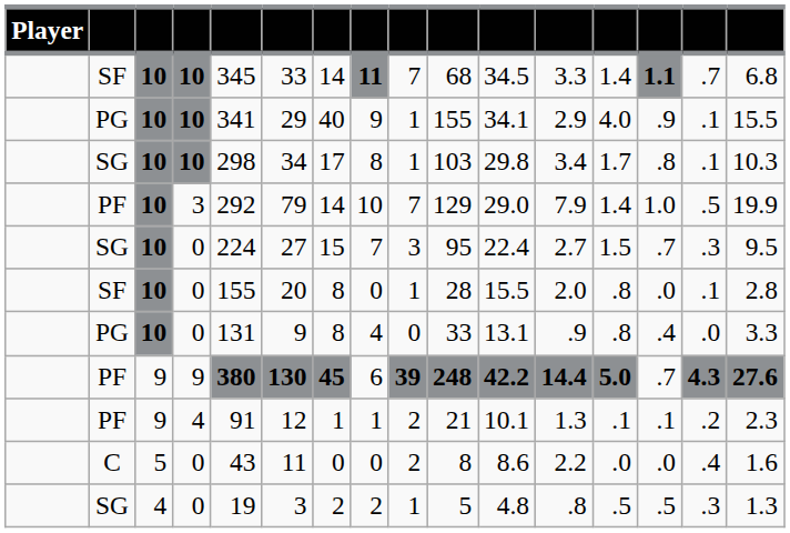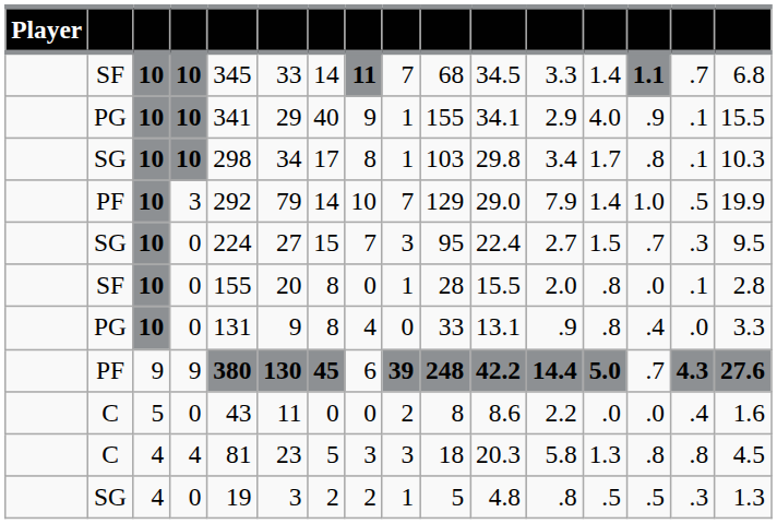 <table class="wikitable sortable" style="font-size: 95%; text-align:right;">
 <tr>
 <th style="background:#010101; color:#FFFFFF; border-top:#8D9093 3px solid; border-bottom:#8D9093 3px solid;">Player</th>
 <th style="background:#010101; color:#FFFFFF; border-top:#8D9093 3px solid; border-bottom:#8D9093 3px solid;"></th>
 <th style="background:#010101; color:#FFFFFF; border-top:#8D9093 3px solid; border-bottom:#8D9093 3px solid;"></th>
 <th style="background:#010101; color:#FFFFFF; border-top:#8D9093 3px solid; border-bottom:#8D9093 3px solid;"></th>
 <th style="background:#010101; color:#FFFFFF; border-top:#8D9093 3px solid; border-bottom:#8D9093 3px solid;"></th>
 <th style="background:#010101; color:#FFFFFF; border-top:#8D9093 3px solid; border-bottom:#8D9093 3px solid;"></th>
 <th style="background:#010101; color:#FFFFFF; border-top:#8D9093 3px solid; border-bottom:#8D9093 3px solid;"></th>
 <th style="background:#010101; color:#FFFFFF; border-top:#8D9093 3px solid; border-bottom:#8D9093 3px solid;"></th>
 <th style="background:#010101; color:#FFFFFF; border-top:#8D9093 3px solid; border-bottom:#8D9093 3px solid;"></th>
 <th style="background:#010101; color:#FFFFFF; border-top:#8D9093 3px solid; border-bottom:#8D9093 3px solid;"></th>
 <th style="background:#010101; color:#FFFFFF; border-top:#8D9093 3px solid; border-bottom:#8D9093 3px solid;"></th>
 <th style="background:#010101; color:#FFFFFF; border-top:#8D9093 3px solid; border-bottom:#8D9093 3px solid;"></th>
 <th style="background:#010101; color:#FFFFFF; border-top:#8D9093 3px solid; border-bottom:#8D9093 3px solid;"></th>
 <th style="background:#010101; color:#FFFFFF; border-top:#8D9093 3px solid; border-bottom:#8D9093 3px solid;"></th>
 <th style="background:#010101; color:#FFFFFF; border-top:#8D9093 3px solid; border-bottom:#8D9093 3px solid;"></th>
 <th style="background:#010101; color:#FFFFFF; border-top:#8D9093 3px solid; border-bottom:#8D9093 3px solid;"></th>
 </tr>
 <tr>
 <td style="text-align:left;"></td>
 <td style="text-align:center;">SF</td>
 <td style="background:#8D9093; color:#010101;"><strong>10</strong></td>
 <td style="background:#8D9093; color:#010101;"><strong>10</strong></td>
 <td>345</td>
 <td>33</td>
 <td>14</td>
 <td style="background:#8D9093; color:#010101;"><strong>11</strong></td>
 <td>7</td>
 <td>68</td>
 <td>34.5</td>
 <td>3.3</td>
 <td>1.4</td>
 <td style="background:#8D9093; color:#010101;"><strong>1.1</strong></td>
 <td>.7</td>
 <td>6.8</td>
 </tr>
 <tr>
 <td style="text-align:left;"></td>
 <td style="text-align:center;">PG</td>
 <td style="background:#8D9093; color:#010101;"><strong>10</strong></td>
 <td style="background:#8D9093; color:#010101;"><strong>10</strong></td>
 <td>341</td>
 <td>29</td>
 <td>40</td>
 <td>9</td>
 <td>1</td>
 <td>155</td>
 <td>34.1</td>
 <td>2.9</td>
 <td>4.0</td>
 <td>.9</td>
 <td>.1</td>
 <td>15.5</td>
 </tr>
 <tr>
 <td style="text-align:left;"></td>
 <td style="text-align:center;">SG</td>
 <td style="background:#8D9093; color:#010101;"><strong>10</strong></td>
 <td style="background:#8D9093; color:#010101;"><strong>10</strong></td>
 <td>298</td>
 <td>34</td>
 <td>17</td>
 <td>8</td>
 <td>1</td>
 <td>103</td>
 <td>29.8</td>
 <td>3.4</td>
 <td>1.7</td>
 <td>.8</td>
 <td>.1</td>
 <td>10.3</td>
 </tr>
 <tr>
 <td style="text-align:left;"></td>
 <td style="text-align:center;">PF</td>
 <td style="background:#8D9093; color:#010101;"><strong>10</strong></td>
 <td>3</td>
 <td>292</td>
 <td>79</td>
 <td>14</td>
 <td>10</td>
 <td>7</td>
 <td>129</td>
 <td>29.0</td>
 <td>7.9</td>
 <td>1.4</td>
 <td>1.0</td>
 <td>.5</td>
 <td>19.9</td>
 </tr>
 <tr>
 <td style="text-align:left;"></td>
 <td style="text-align:center;">SG</td>
 <td style="background:#8D9093; color:#010101;"><strong>10</strong></td>
 <td>0</td>
 <td>224</td>
 <td>27</td>
 <td>15</td>
 <td>7</td>
 <td>3</td>
 <td>95</td>
 <td>22.4</td>
 <td>2.7</td>
 <td>1.5</td>
 <td>.7</td>
 <td>.3</td>
 <td>9.5</td>
 </tr>
 <tr>
 <td style="text-align:left;"></td>
 <td style="text-align:center;">SF</td>
 <td style="background:#8D9093; color:#010101;"><strong>10</strong></td>
 <td>0</td>
 <td>155</td>
 <td>20</td>
 <td>8</td>
 <td>0</td>
 <td>1</td>
 <td>28</td>
 <td>15.5</td>
 <td>2.0</td>
 <td>.8</td>
 <td>.0</td>
 <td>.1</td>
 <td>2.8</td>
 </tr>
 <tr>
 <td style="text-align:left;"></td>
 <td style="text-align:center;">PG</td>
 <td style="background:#8D9093; color:#010101;"><strong>10</strong></td>
 <td>0</td>
 <td>131</td>
 <td>9</td>
 <td>8</td>
 <td>4</td>
 <td>0</td>
 <td>33</td>
 <td>13.1</td>
 <td>.9</td>
 <td>.8</td>
 <td>.4</td>
 <td>.0</td>
 <td>3.3</td>
 </tr>
 <tr>
 <td style="text-align:left;"></td>
 <td style="text-align:center;">PF</td>
 <td>9</td>
 <td>9</td>
 <td style="background:#8D9093; color:#010101;"><strong>380</strong></td>
 <td style="background:#8D9093; color:#010101;"><strong>130</strong></td>
 <td style="background:#8D9093; color:#010101;"><strong>45</strong></td>
 <td>6</td>
 <td style="background:#8D9093; color:#010101;"><strong>39</strong></td>
 <td style="background:#8D9093; color:#010101;"><strong>248</strong></td>
 <td style="background:#8D9093; color:#010101;"><strong>42.2</strong></td>
 <td style="background:#8D9093; color:#010101;"><strong>14.4</strong></td>
 <td style="background:#8D9093; color:#010101;"><strong>5.0</strong></td>
 <td>.7</td>
 <td style="background:#8D9093; color:#010101;"><strong>4.3</strong></td>
 <td style="background:#8D9093; color:#010101;"><strong>27.6</strong></td>
 </tr>
 <tr>
 <td style="text-align:left;"></td>
-<td style="text-align:center;">PF</td>
-<td>9</td>
-<td>4</td>
-<td>91</td>
-<td>12</td>
-<td>1</td>
-<td>1</td>
-<td>2</td>
-<td>21</td>
-<td>10.1</td>
-<td>1.3</td>
-<td>.1</td>
-<td>.1</td>
-<td>.2</td>
-<td>2.3</td>
-</tr>
-<tr>
-<td style="text-align:left;"></td>
 <td style="text-align:center;">C</td>
 <td>5</td>
 <td>0</td>
 <td>43</td>
 <td>11</td>
 <td>0</td>
 <td>0</td>
 <td>2</td>
 <td>8</td>
 <td>8.6</td>
 <td>2.2</td>
 <td>.0</td>
 <td>.0</td>
 <td>.4</td>
 <td>1.6</td>
+</tr>
+<tr>
+<td style="text-align:left;"></td>
+<td style="text-align:center;">C</td>
+<td>4</td>
+<td>4</td>
+<td>81</td>
+<td>23</td>
+<td>5</td>
+<td>3</td>
+<td>3</td>
+<td>18</td>
+<td>20.3</td>
+<td>5.8</td>
+<td>1.3</td>
+<td>.8</td>
+<td>.8</td>
+<td>4.5</td>
 </tr>
 <tr>
 <td style="text-align:left;"></td>
 <td style="text-align:center;">SG</td>
 <td>4</td>
 <td>0</td>
 <td>19</td>
 <td>3</td>
 <td>2</td>
 <td>2</td>
 <td>1</td>
 <td>5</td>
 <td>4.8</td>
 <td>.8</td>
 <td>.5</td>
 <td>.5</td>
 <td>.3</td>
 <td>1.3</td>
 </tr>
 </table>
